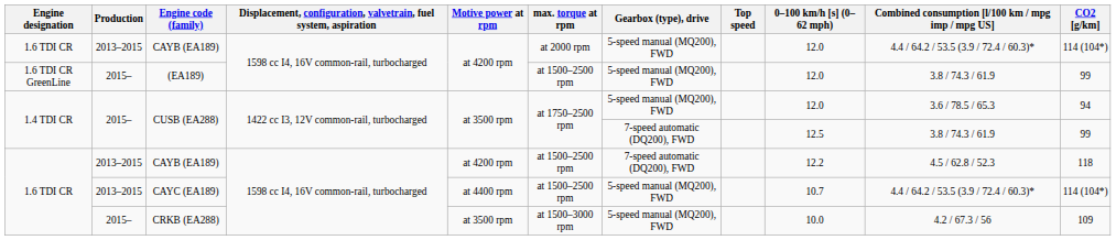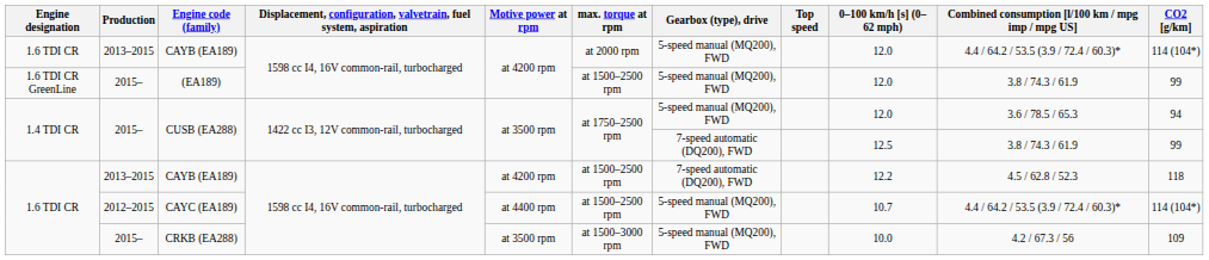 <table class="wikitable" style="text-align:center; font-size:91%;">
 <tr>
 <th>Engine designation</th>
 <th>Production</th>
 <th><a href='#'>Engine code (family)</a></th>
 <th>Displacement, <a href='#'>configuration</a>, <a href='#'>valvetrain</a>, fuel system, aspiration</th>
 <th><a href='#'>Motive power</a> at <a href='#'>rpm</a></th>
 <th>max. <a href='#'>torque</a> at rpm</th>
 <th>Gearbox (type), drive</th>
 <th>Top speed</th>
 <th>0–100 km/h [s] (0–62 mph)</th>
 <th>Combined consumption [l/100 km /  mpg imp / mpg US]</th>
 <th><a href='#'>CO2</a> [g/km]</th>
 </tr>
 <tr>
 <td>1.6 TDI CR</td>
 <td>2013–2015</td>
 <td>CAYB (EA189)</td>
 <td rowspan="2">1598 cc I4, 16V common-rail, turbocharged</td>
 <td rowspan="2"> at 4200 rpm</td>
 <td> at 2000 rpm</td>
 <td>5-speed manual (MQ200), FWD</td>
 <td></td>
 <td>12.0</td>
 <td>4.4 / 64.2 / 53.5 (3.9 / 72.4 / 60.3)*</td>
 <td>114 (104*)</td>
 </tr>
 <tr>
 <td>1.6 TDI CR GreenLine</td>
 <td>2015–</td>
 <td>(EA189)</td>
 <td> at 1500–2500 rpm</td>
 <td>5-speed manual (MQ200), FWD</td>
 <td></td>
 <td>12.0</td>
 <td>3.8 / 74.3 / 61.9</td>
 <td>99</td>
 </tr>
 <tr>
 <td rowspan="2">1.4 TDI CR</td>
 <td rowspan="2">2015–</td>
 <td rowspan="2">CUSB (EA288)</td>
 <td rowspan="2">1422 cc I3, 12V common-rail, turbocharged</td>
 <td rowspan="2"> at 3500 rpm</td>
 <td rowspan="2"> at 1750–2500 rpm</td>
 <td>5-speed manual (MQ200), FWD</td>
 <td></td>
 <td>12.0</td>
 <td>3.6 / 78.5 / 65.3</td>
 <td>94</td>
 </tr>
 <tr>
 <td>7-speed automatic (DQ200), FWD</td>
 <td></td>
 <td>12.5</td>
 <td>3.8 / 74.3 / 61.9</td>
 <td>99</td>
 </tr>
 <tr>
 <td rowspan="3">1.6 TDI CR</td>
 <td>2013–2015</td>
 <td>CAYB (EA189)</td>
 <td rowspan="3">1598 cc I4, 16V common-rail, turbocharged</td>
 <td> at 4200 rpm</td>
 <td> at 1500–2500 rpm</td>
 <td>7-speed automatic (DQ200), FWD</td>
 <td></td>
 <td>12.2</td>
 <td>4.5 / 62.8 / 52.3</td>
 <td>118</td>
 </tr>
 <tr>
-<td>2013–2015</td>
+<td>2012–2015</td>
 <td>CAYC (EA189)</td>
 <td> at 4400 rpm</td>
 <td> at 1500–2500 rpm</td>
 <td>5-speed manual (MQ200), FWD</td>
 <td></td>
 <td>10.7</td>
 <td>4.4 / 64.2 / 53.5 (3.9 / 72.4 / 60.3)*</td>
 <td>114 (104*)</td>
 </tr>
 <tr>
 <td>2015–</td>
 <td>CRKB (EA288)</td>
 <td> at 3500 rpm</td>
 <td> at 1500–3000 rpm</td>
 <td>5-speed manual (MQ200), FWD</td>
 <td></td>
 <td>10.0</td>
 <td>4.2 / 67.3 / 56</td>
 <td>109</td>
 </tr>
 </table>
